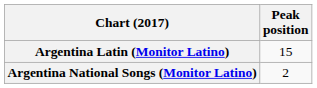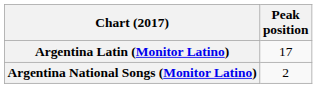 <table class="wikitable sortable plainrowheaders" style="text-align:center">
 <tr>
 <th scope="col">Chart (2017)</th>
 <th scope="col">Peak<br> position</th>
 </tr>
 <tr>
 <th scope="row">Argentina Latin (<a href='#'>Monitor Latino</a>)</th>
-<td>15</td>
+<td>17</td>
 </tr>
 <tr>
 <th scope="row">Argentina National Songs (<a href='#'>Monitor Latino</a>)</th>
 <td>2</td>
 </tr>
 </table>
